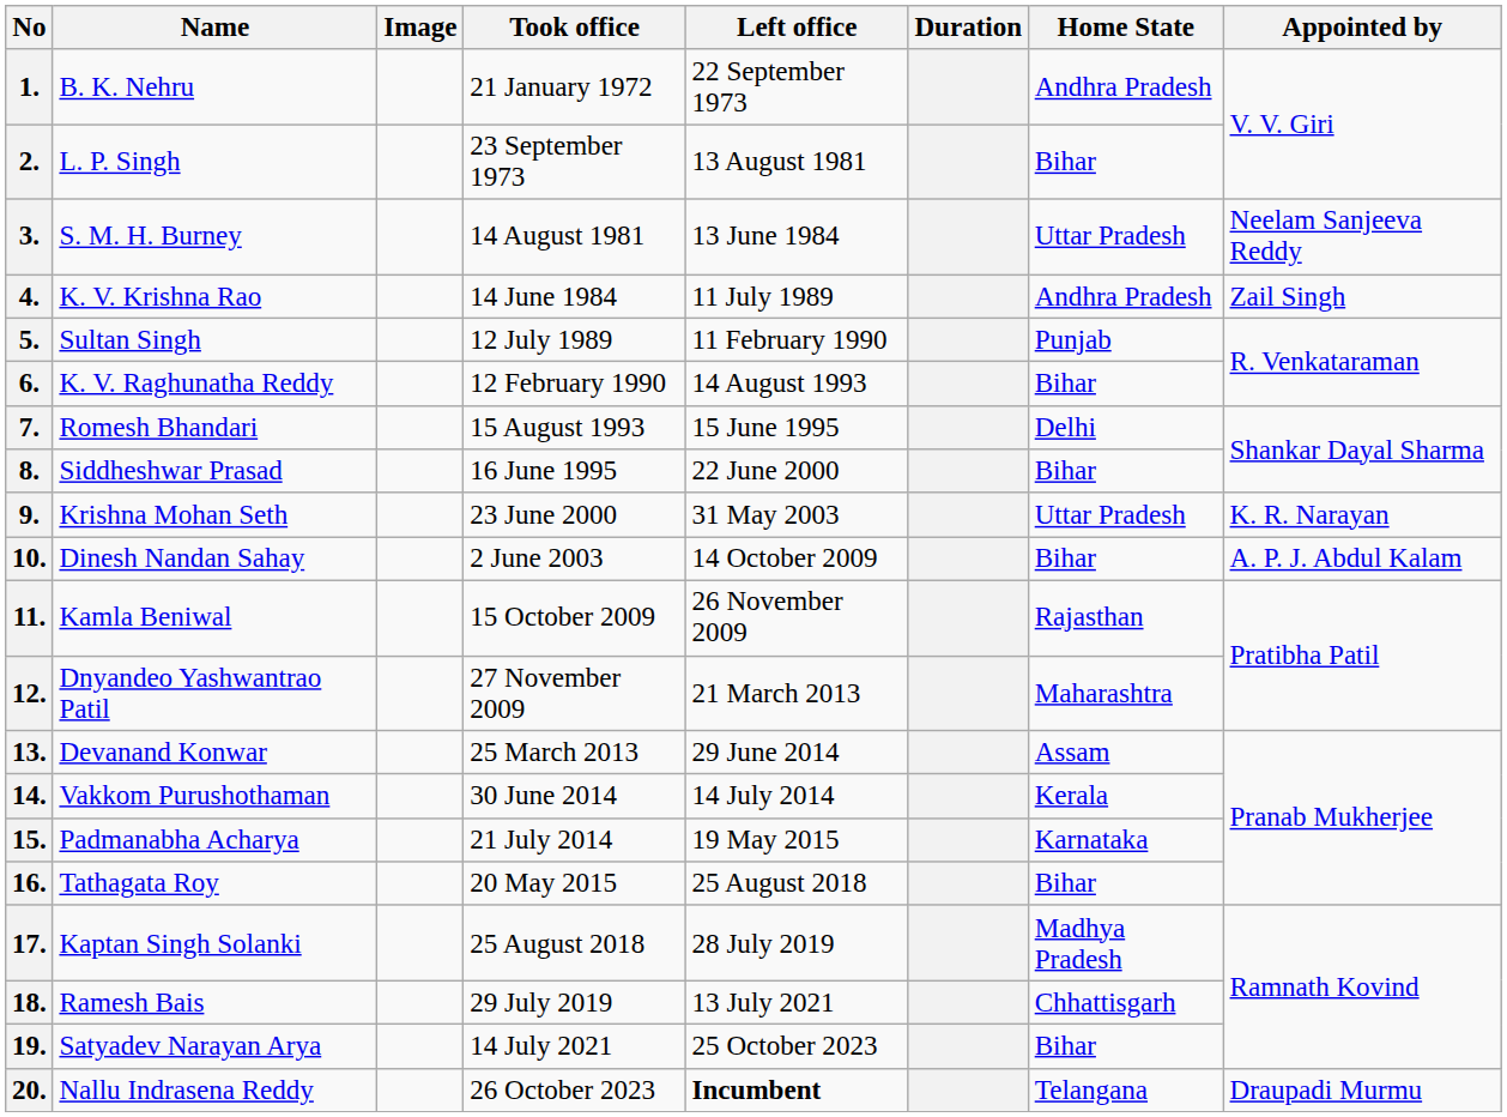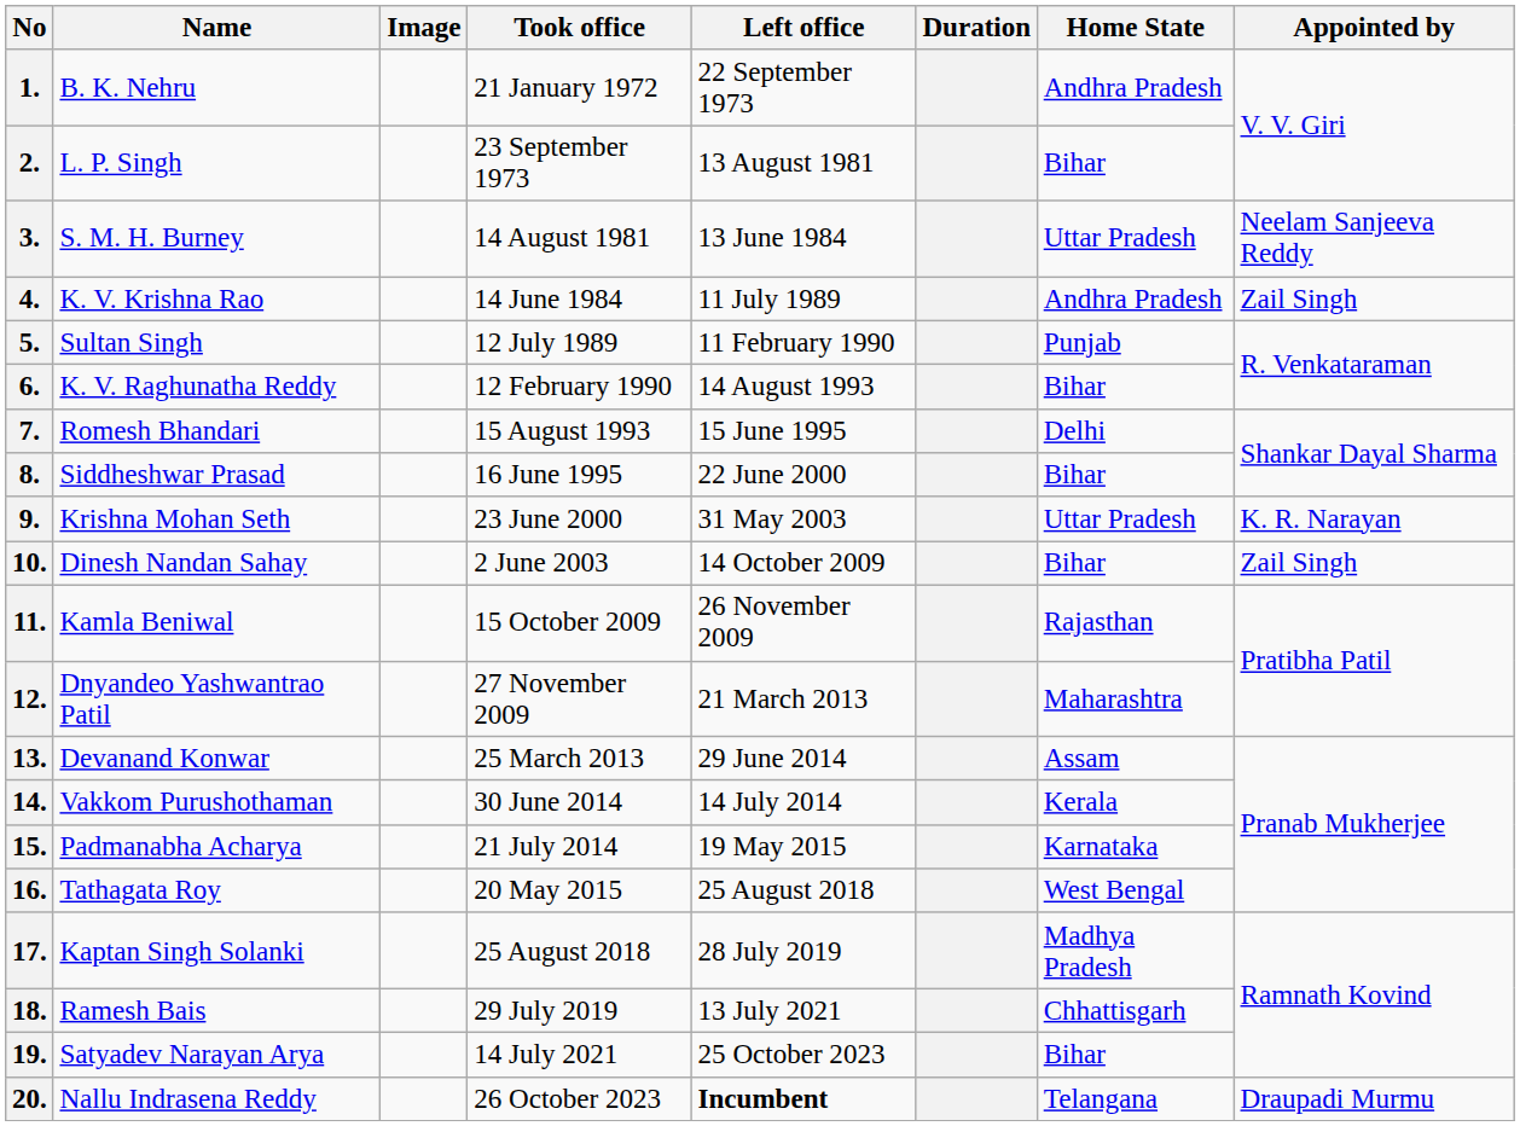 <table class="wikitable sortable">
 <tr>
 <th>No</th>
 <th>Name</th>
 <th>Image</th>
 <th>Took office</th>
 <th>Left office</th>
 <th>Duration</th>
 <th>Home State</th>
 <th>Appointed by</th>
 </tr>
 <tr>
 <th>1.</th>
 <td><a href='#'>B. K. Nehru</a></td>
 <td></td>
 <td>21 January 1972</td>
 <td>22 September 1973</td>
 <th><strong></strong></th>
 <td><a href='#'>Andhra Pradesh</a></td>
 <td rowspan=2><a href='#'>V. V. Giri</a></td>
 </tr>
 <tr>
 <th>2.</th>
 <td><a href='#'>L. P. Singh</a></td>
 <td></td>
 <td>23 September 1973</td>
 <td>13 August 1981</td>
 <th><strong></strong></th>
 <td><a href='#'>Bihar</a></td>
 </tr>
 <tr>
 <th>3.</th>
 <td><a href='#'>S. M. H. Burney</a></td>
 <td></td>
 <td>14 August 1981</td>
 <td>13 June 1984</td>
 <th><strong></strong></th>
 <td><a href='#'>Uttar Pradesh</a></td>
 <td><a href='#'>Neelam Sanjeeva Reddy</a></td>
 </tr>
 <tr>
 <th>4.</th>
 <td><a href='#'>K. V. Krishna Rao</a></td>
 <td></td>
 <td>14 June 1984</td>
 <td>11 July 1989</td>
 <th><strong></strong></th>
 <td><a href='#'>Andhra Pradesh</a></td>
 <td><a href='#'>Zail Singh</a></td>
 </tr>
 <tr>
 <th>5.</th>
 <td><a href='#'>Sultan Singh</a></td>
 <td></td>
 <td>12 July 1989</td>
 <td>11 February 1990</td>
 <th><strong></strong></th>
 <td><a href='#'>Punjab</a></td>
 <td rowspan=2><a href='#'>R. Venkataraman</a></td>
 </tr>
 <tr>
 <th>6.</th>
 <td><a href='#'>K. V. Raghunatha Reddy</a></td>
 <td></td>
 <td>12 February 1990</td>
 <td>14 August 1993</td>
 <th><strong></strong></th>
 <td><a href='#'>Bihar</a></td>
 </tr>
 <tr>
 <th>7.</th>
 <td><a href='#'>Romesh Bhandari</a></td>
 <td></td>
 <td>15 August 1993</td>
 <td>15 June 1995</td>
 <th><strong></strong></th>
 <td><a href='#'>Delhi</a></td>
 <td rowspan=2><a href='#'>Shankar Dayal Sharma</a></td>
 </tr>
 <tr>
 <th>8.</th>
 <td><a href='#'>Siddheshwar Prasad</a></td>
 <td></td>
 <td>16 June 1995</td>
 <td>22 June 2000</td>
 <th><strong></strong></th>
 <td><a href='#'>Bihar</a></td>
 </tr>
 <tr>
 <th>9.</th>
 <td><a href='#'>Krishna Mohan Seth</a></td>
 <td></td>
 <td>23 June 2000</td>
 <td>31 May 2003</td>
 <th><strong></strong></th>
 <td><a href='#'>Uttar Pradesh</a></td>
 <td><a href='#'>K. R. Narayan</a></td>
 </tr>
 <tr>
 <th>10.</th>
 <td><a href='#'>Dinesh Nandan Sahay</a></td>
 <td></td>
 <td>2 June 2003</td>
 <td>14 October 2009</td>
 <th><strong></strong></th>
 <td><a href='#'>Bihar</a></td>
-<td><a href='#'>A. P. J. Abdul Kalam</a></td>
+<td><a href='#'>Zail Singh</a></td>
 </tr>
 <tr>
 <th>11.</th>
 <td><a href='#'>Kamla Beniwal</a></td>
 <td></td>
 <td>15 October 2009</td>
 <td>26 November 2009</td>
 <th><strong></strong></th>
 <td><a href='#'>Rajasthan</a></td>
 <td rowspan=2><a href='#'>Pratibha Patil</a></td>
 </tr>
 <tr>
 <th>12.</th>
 <td><a href='#'>Dnyandeo Yashwantrao Patil</a></td>
 <td></td>
 <td>27 November 2009</td>
 <td>21 March 2013</td>
 <th><strong></strong></th>
 <td><a href='#'>Maharashtra</a></td>
 </tr>
 <tr>
 <th>13.</th>
 <td><a href='#'>Devanand Konwar</a></td>
 <td></td>
 <td>25 March 2013</td>
 <td>29 June 2014</td>
 <th><strong></strong></th>
 <td><a href='#'>Assam</a></td>
 <td rowspan=4><a href='#'>Pranab Mukherjee</a></td>
 </tr>
 <tr>
 <th>14.</th>
 <td><a href='#'>Vakkom Purushothaman</a></td>
 <td></td>
 <td>30 June 2014</td>
 <td>14 July 2014</td>
 <th><strong></strong></th>
 <td><a href='#'>Kerala</a></td>
 </tr>
 <tr>
 <th>15.</th>
 <td><a href='#'>Padmanabha Acharya</a></td>
 <td></td>
 <td>21 July 2014</td>
 <td>19 May 2015</td>
 <th><strong></strong></th>
 <td><a href='#'>Karnataka</a></td>
 </tr>
 <tr>
 <th>16.</th>
 <td><a href='#'>Tathagata Roy</a></td>
 <td></td>
 <td>20 May 2015</td>
 <td>25 August 2018</td>
 <th><strong></strong></th>
-<td><a href='#'>Bihar</a></td>
+<td><a href='#'>West Bengal</a></td>
 </tr>
 <tr>
 <th>17.</th>
 <td><a href='#'>Kaptan Singh Solanki</a></td>
 <td></td>
 <td>25 August 2018</td>
 <td>28 July 2019</td>
 <th><strong></strong></th>
 <td><a href='#'>Madhya Pradesh</a></td>
 <td rowspan=3><a href='#'>Ramnath Kovind</a></td>
 </tr>
 <tr>
 <th>18.</th>
 <td><a href='#'>Ramesh Bais</a></td>
 <td></td>
 <td>29 July 2019</td>
 <td>13 July 2021</td>
 <th><strong></strong></th>
 <td><a href='#'>Chhattisgarh</a></td>
 </tr>
 <tr>
 <th>19.</th>
 <td><a href='#'>Satyadev Narayan Arya</a></td>
 <td></td>
 <td>14 July 2021</td>
 <td>25 October 2023</td>
 <th><strong></strong></th>
 <td><a href='#'>Bihar</a></td>
 </tr>
 <tr>
 <th>20.</th>
 <td><a href='#'>Nallu Indrasena Reddy</a></td>
 <td></td>
 <td>26 October 2023</td>
 <td><strong>Incumbent</strong></td>
 <th><strong></strong></th>
 <td><a href='#'>Telangana</a></td>
 <td><a href='#'>Draupadi Murmu</a></td>
 </tr>
 <tr>
 </tr>
 </table>
